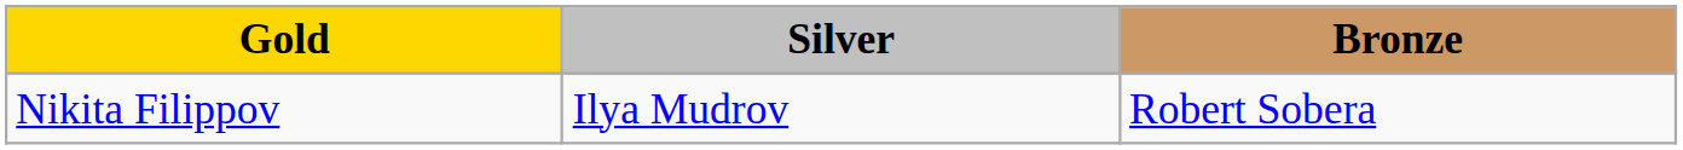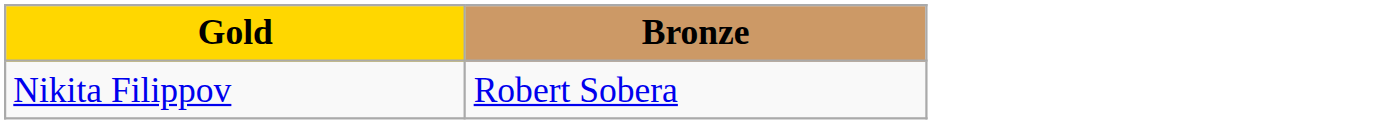 <table class="wikitable" style="text-align:left">
 <tr align="center">
 <td width=200 bgcolor=gold><strong>Gold</strong></td>
-<td width=200 bgcolor=silver><strong>Silver</strong></td>
 <td width=200 bgcolor=CC9966><strong>Bronze</strong></td>
 </tr>
 <tr>
 <td><a href='#'>Nikita Filippov</a><br><em></em></td>
-<td><a href='#'>Ilya Mudrov</a><br><em></em></td>
 <td><a href='#'>Robert Sobera</a><br><em></em></td>
 </tr>
 </table>
